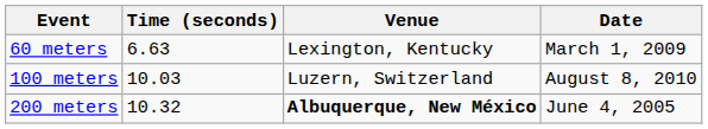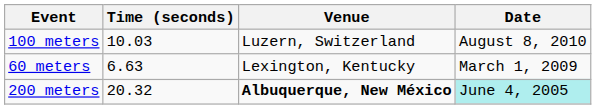 <table class=wikitable>
 <tr>
 <th>Event</th>
 <th>Time (seconds)</th>
 <th>Venue</th>
 <th>Date</th>
 </tr>
 <tr>
+<td><a href='#'>100 meters</a></td>
+<td>10.03</td>
+<td>Luzern, Switzerland</td>
+<td>August 8, 2010</td>
+</tr>
+<tr>
 <td><a href='#'>60 meters</a></td>
 <td>6.63</td>
 <td>Lexington, Kentucky</td>
 <td>March 1, 2009</td>
 </tr>
 <tr>
-<td><a href='#'>100 meters</a></td>
-<td>10.03</td>
-<td>Luzern, Switzerland</td>
-<td>August 8, 2010</td>
-</tr>
-<tr>
 <td><a href='#'>200 meters</a></td>
-<td>10.32</td>
+<td>20.32</td>
 <td><strong>Albuquerque, New México</strong></td>
-<td>June 4, 2005</td>
+<td style="background: paleturquoise;">June 4, 2005</td>
 </tr>
 </table>
